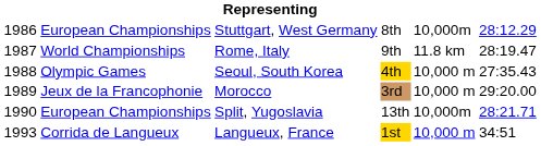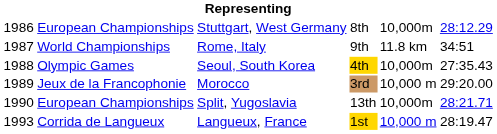 <table>
 <tr>
 <th colspan="6">Representing </th>
 </tr>
 <tr>
 <td>1986</td>
 <td><a href='#'>European Championships</a></td>
 <td><a href='#'>Stuttgart</a>, <a href='#'>West Germany</a></td>
 <td>8th</td>
 <td>10,000m</td>
 <td><a href='#'>28:12.29</a></td>
 </tr>
 <tr>
 <td>1987</td>
 <td><a href='#'>World Championships</a></td>
 <td><a href='#'>Rome, Italy</a></td>
 <td>9th</td>
 <td>11.8 km</td>
-<td>28:19.47</td>
+<td>34:51</td>
 </tr>
 <tr>
 <td>1988</td>
 <td><a href='#'>Olympic Games</a></td>
 <td><a href='#'>Seoul, South Korea</a></td>
 <td style="background: gold;">4th</td>
-<td>10,000 m</td>
+<td>10,000m</td>
 <td>27:35.43</td>
 </tr>
 <tr>
 <td>1989</td>
 <td><a href='#'>Jeux de la Francophonie</a></td>
 <td><a href='#'>Morocco</a></td>
 <td bgcolor="cc9966">3rd</td>
 <td>10,000 m</td>
 <td>29:20.00</td>
 </tr>
 <tr>
 <td>1990</td>
 <td><a href='#'>European Championships</a></td>
 <td><a href='#'>Split</a>, <a href='#'>Yugoslavia</a></td>
 <td>13th</td>
 <td>10,000m</td>
 <td><a href='#'>28:21.71</a></td>
 </tr>
 <tr>
 <td>1993</td>
 <td><a href='#'>Corrida de Langueux</a></td>
 <td><a href='#'>Langueux</a>, <a href='#'>France</a></td>
 <td bgcolor="gold">1st</td>
 <td><a href='#'>10,000 m</a></td>
-<td>34:51</td>
+<td>28:19.47</td>
 </tr>
 </table>
